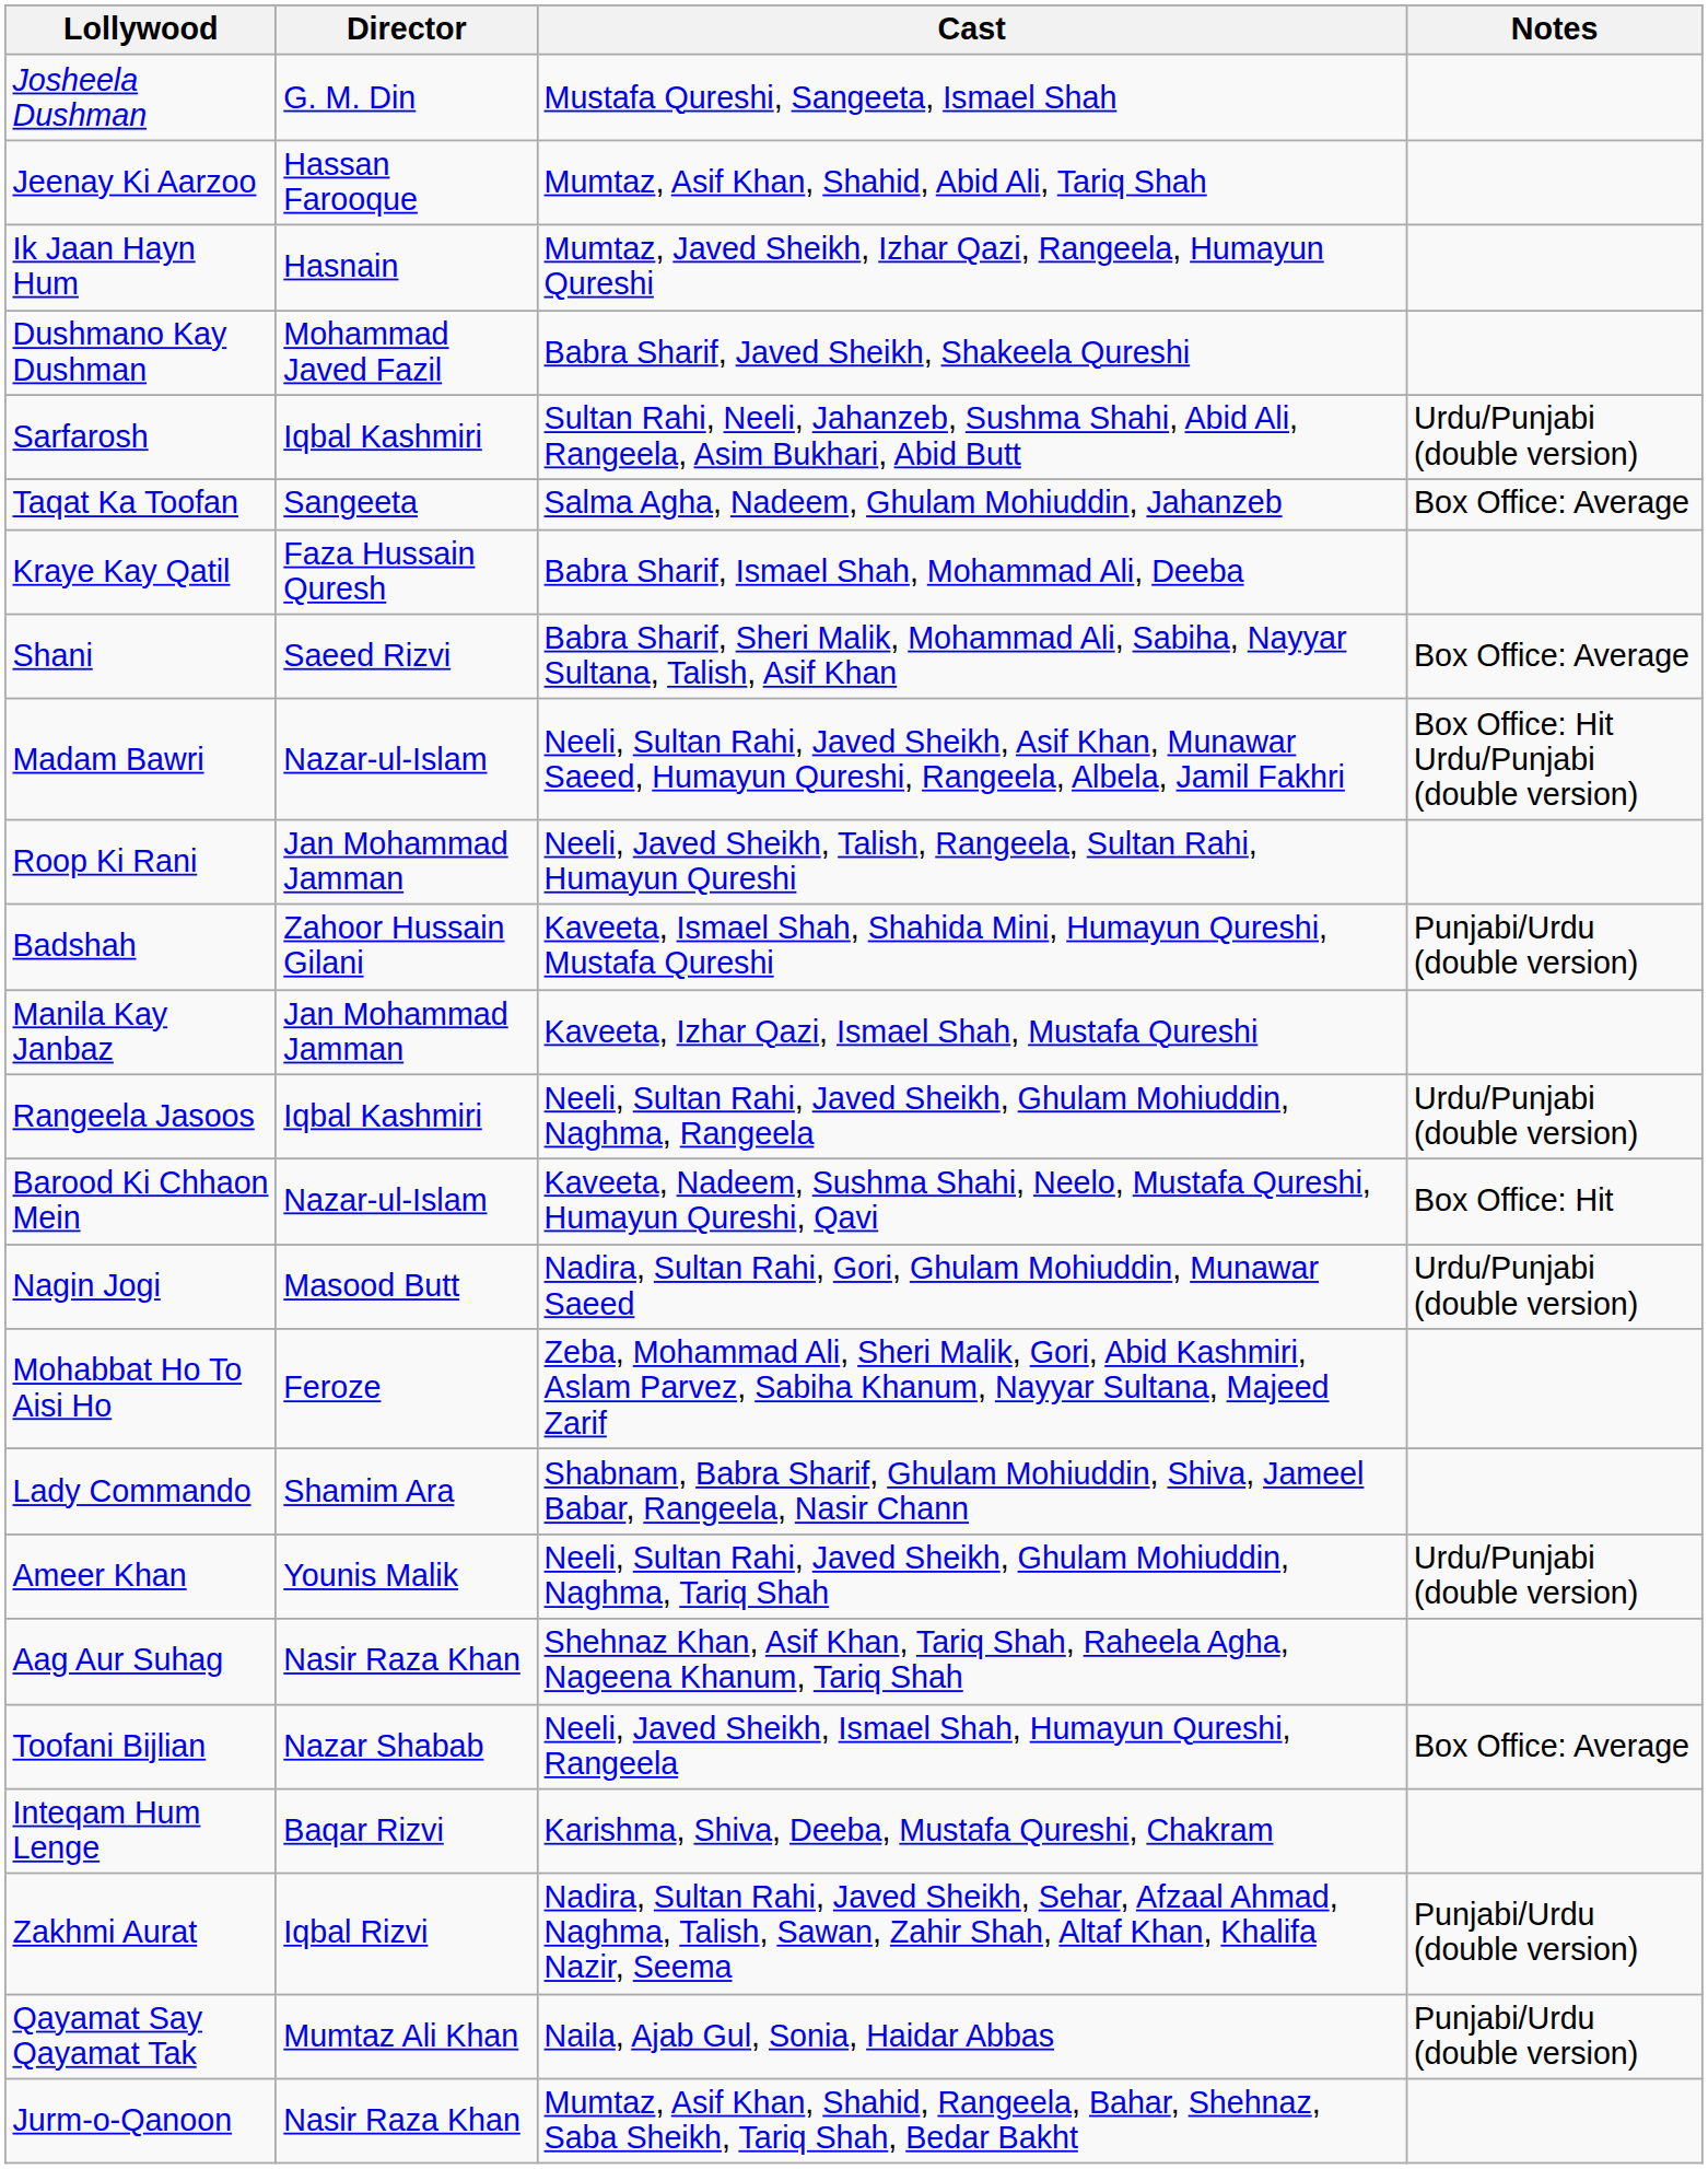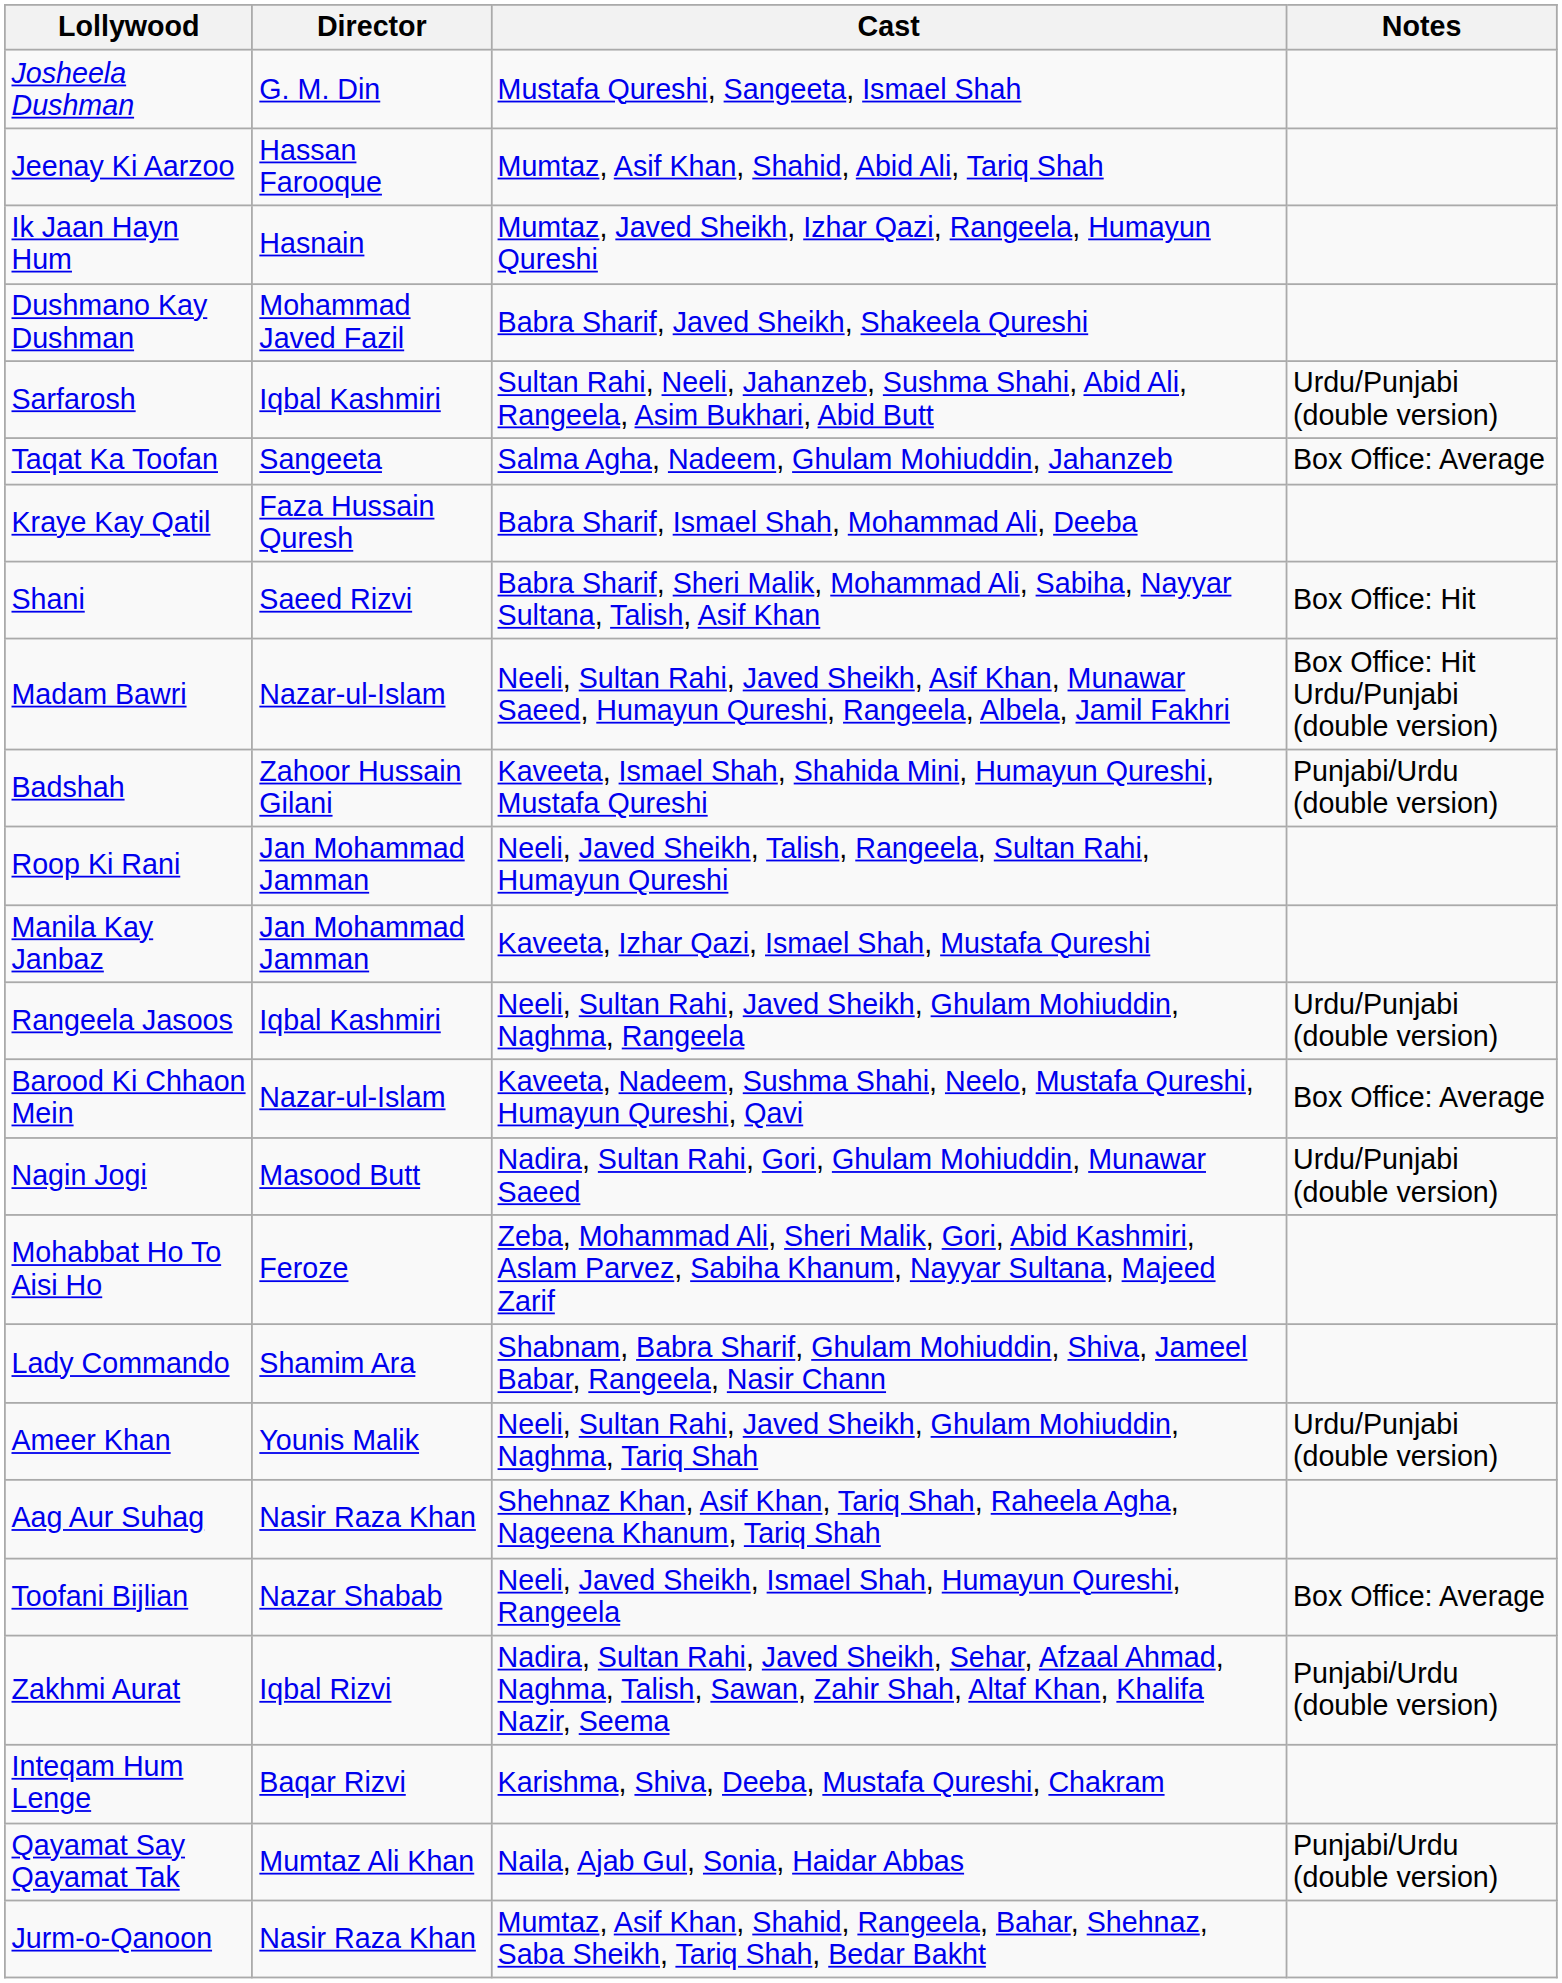 <table class="wikitable">
 <tr>
 <th>Lollywood</th>
 <th>Director</th>
 <th>Cast</th>
 <th>Notes</th>
 </tr>
 <tr>
 <td><em><a href='#'>Josheela Dushman</a></em></td>
 <td><a href='#'>G. M. Din</a></td>
 <td><a href='#'>Mustafa Qureshi</a>, <a href='#'>Sangeeta</a>, <a href='#'>Ismael Shah</a></td>
 <td></td>
 </tr>
 <tr>
 <td><a href='#'>Jeenay Ki Aarzoo</a></td>
 <td><a href='#'>Hassan Farooque</a></td>
 <td><a href='#'>Mumtaz</a>, <a href='#'>Asif Khan</a>, <a href='#'>Shahid</a>, <a href='#'>Abid Ali</a>, <a href='#'>Tariq Shah</a></td>
 <td></td>
 </tr>
 <tr>
 <td><a href='#'>Ik Jaan Hayn Hum</a></td>
 <td><a href='#'>Hasnain</a></td>
 <td><a href='#'>Mumtaz</a>, <a href='#'>Javed Sheikh</a>, <a href='#'>Izhar Qazi</a>, <a href='#'>Rangeela</a>, <a href='#'>Humayun Qureshi</a></td>
 <td></td>
 </tr>
 <tr>
 <td><a href='#'>Dushmano Kay Dushman</a></td>
 <td><a href='#'>Mohammad Javed Fazil</a></td>
 <td><a href='#'>Babra Sharif</a>, <a href='#'>Javed Sheikh</a>, <a href='#'>Shakeela Qureshi</a></td>
 <td></td>
 </tr>
 <tr>
 <td><a href='#'>Sarfarosh</a></td>
 <td><a href='#'>Iqbal Kashmiri</a></td>
 <td><a href='#'>Sultan Rahi</a>, <a href='#'>Neeli</a>, <a href='#'>Jahanzeb</a>, <a href='#'>Sushma Shahi</a>, <a href='#'>Abid Ali</a>, <a href='#'>Rangeela</a>, <a href='#'>Asim Bukhari</a>, <a href='#'>Abid Butt</a></td>
 <td>Urdu/Punjabi (double version)</td>
 </tr>
 <tr>
 <td><a href='#'>Taqat Ka Toofan</a></td>
 <td><a href='#'>Sangeeta</a></td>
 <td><a href='#'>Salma Agha</a>, <a href='#'>Nadeem</a>, <a href='#'>Ghulam Mohiuddin</a>, <a href='#'>Jahanzeb</a></td>
 <td>Box Office: Average</td>
 </tr>
 <tr>
 <td><a href='#'>Kraye Kay Qatil</a></td>
 <td><a href='#'>Faza Hussain Quresh</a></td>
 <td><a href='#'>Babra Sharif</a>, <a href='#'>Ismael Shah</a>, <a href='#'>Mohammad Ali</a>, <a href='#'>Deeba</a></td>
 <td></td>
 </tr>
 <tr>
 <td><a href='#'>Shani</a></td>
 <td><a href='#'>Saeed Rizvi</a></td>
 <td><a href='#'>Babra Sharif</a>, <a href='#'>Sheri Malik</a>, <a href='#'>Mohammad Ali</a>, <a href='#'>Sabiha</a>, <a href='#'>Nayyar Sultana</a>, <a href='#'>Talish</a>, <a href='#'>Asif Khan</a></td>
-<td>Box Office: Average</td>
+<td>Box Office: Hit</td>
 </tr>
 <tr>
 <td><a href='#'>Madam Bawri</a></td>
 <td><a href='#'>Nazar-ul-Islam</a></td>
 <td><a href='#'>Neeli</a>, <a href='#'>Sultan Rahi</a>, <a href='#'>Javed Sheikh</a>, <a href='#'>Asif Khan</a>, <a href='#'>Munawar Saeed</a>, <a href='#'>Humayun Qureshi</a>, <a href='#'>Rangeela</a>, <a href='#'>Albela</a>, <a href='#'>Jamil Fakhri</a></td>
 <td>Box Office: Hit<br>Urdu/Punjabi (double version)</td>
 </tr>
 <tr>
+<td><a href='#'>Badshah</a></td>
+<td><a href='#'>Zahoor Hussain Gilani</a></td>
+<td><a href='#'>Kaveeta</a>, <a href='#'>Ismael Shah</a>, <a href='#'>Shahida Mini</a>, <a href='#'>Humayun Qureshi</a>, <a href='#'>Mustafa Qureshi</a></td>
+<td>Punjabi/Urdu (double version)</td>
+</tr>
+<tr>
 <td><a href='#'>Roop Ki Rani</a></td>
 <td><a href='#'>Jan Mohammad Jamman</a></td>
 <td><a href='#'>Neeli</a>, <a href='#'>Javed Sheikh</a>, <a href='#'>Talish</a>, <a href='#'>Rangeela</a>, <a href='#'>Sultan Rahi</a>, <a href='#'>Humayun Qureshi</a></td>
 <td></td>
-</tr>
-<tr>
-<td><a href='#'>Badshah</a></td>
-<td><a href='#'>Zahoor Hussain Gilani</a></td>
-<td><a href='#'>Kaveeta</a>, <a href='#'>Ismael Shah</a>, <a href='#'>Shahida Mini</a>, <a href='#'>Humayun Qureshi</a>, <a href='#'>Mustafa Qureshi</a></td>
-<td>Punjabi/Urdu (double version)</td>
 </tr>
 <tr>
 <td><a href='#'>Manila Kay Janbaz</a></td>
 <td><a href='#'>Jan Mohammad Jamman</a></td>
 <td><a href='#'>Kaveeta</a>, <a href='#'>Izhar Qazi</a>, <a href='#'>Ismael Shah</a>, <a href='#'>Mustafa Qureshi</a></td>
 <td></td>
 </tr>
 <tr>
 <td><a href='#'>Rangeela Jasoos</a></td>
 <td><a href='#'>Iqbal Kashmiri</a></td>
 <td><a href='#'>Neeli</a>, <a href='#'>Sultan Rahi</a>, <a href='#'>Javed Sheikh</a>, <a href='#'>Ghulam Mohiuddin</a>, <a href='#'>Naghma</a>, <a href='#'>Rangeela</a></td>
 <td>Urdu/Punjabi (double version)</td>
 </tr>
 <tr>
 <td><a href='#'>Barood Ki Chhaon Mein</a></td>
 <td><a href='#'>Nazar-ul-Islam</a></td>
 <td><a href='#'>Kaveeta</a>, <a href='#'>Nadeem</a>, <a href='#'>Sushma Shahi</a>, <a href='#'>Neelo</a>, <a href='#'>Mustafa Qureshi</a>, <a href='#'>Humayun Qureshi</a>, <a href='#'>Qavi</a></td>
-<td>Box Office: Hit</td>
+<td>Box Office: Average</td>
 </tr>
 <tr>
 <td><a href='#'>Nagin Jogi</a></td>
 <td><a href='#'>Masood Butt</a></td>
 <td><a href='#'>Nadira</a>, <a href='#'>Sultan Rahi</a>, <a href='#'>Gori</a>, <a href='#'>Ghulam Mohiuddin</a>, <a href='#'>Munawar Saeed</a></td>
 <td>Urdu/Punjabi (double version)</td>
 </tr>
 <tr>
 <td><a href='#'>Mohabbat Ho To Aisi Ho</a></td>
 <td><a href='#'>Feroze</a></td>
 <td><a href='#'>Zeba</a>, <a href='#'>Mohammad Ali</a>, <a href='#'>Sheri Malik</a>, <a href='#'>Gori</a>, <a href='#'>Abid Kashmiri</a>, <a href='#'>Aslam Parvez</a>, <a href='#'>Sabiha Khanum</a>, <a href='#'>Nayyar Sultana</a>, <a href='#'>Majeed Zarif</a></td>
 <td></td>
 </tr>
 <tr>
 <td><a href='#'>Lady Commando</a></td>
 <td><a href='#'>Shamim Ara</a></td>
 <td><a href='#'>Shabnam</a>, <a href='#'>Babra Sharif</a>, <a href='#'>Ghulam Mohiuddin</a>, <a href='#'>Shiva</a>, <a href='#'>Jameel Babar</a>, <a href='#'>Rangeela</a>, <a href='#'>Nasir Chann</a></td>
 </tr>
 <tr>
 <td><a href='#'>Ameer Khan</a></td>
 <td><a href='#'>Younis Malik</a></td>
 <td><a href='#'>Neeli</a>, <a href='#'>Sultan Rahi</a>, <a href='#'>Javed Sheikh</a>, <a href='#'>Ghulam Mohiuddin</a>, <a href='#'>Naghma</a>, <a href='#'>Tariq Shah</a></td>
 <td>Urdu/Punjabi (double version)</td>
 </tr>
 <tr>
 <td><a href='#'>Aag Aur Suhag</a></td>
 <td><a href='#'>Nasir Raza Khan</a></td>
 <td><a href='#'>Shehnaz Khan</a>, <a href='#'>Asif Khan</a>, <a href='#'>Tariq Shah</a>, <a href='#'>Raheela Agha</a>, <a href='#'>Nageena Khanum</a>, <a href='#'>Tariq Shah</a></td>
 <td></td>
 </tr>
 <tr>
 <td><a href='#'>Toofani Bijlian</a></td>
 <td><a href='#'>Nazar Shabab</a></td>
 <td><a href='#'>Neeli</a>, <a href='#'>Javed Sheikh</a>, <a href='#'>Ismael Shah</a>, <a href='#'>Humayun Qureshi</a>, <a href='#'>Rangeela</a></td>
 <td>Box Office: Average</td>
 </tr>
 <tr>
+<td><a href='#'>Zakhmi Aurat</a></td>
+<td><a href='#'>Iqbal Rizvi</a></td>
+<td><a href='#'>Nadira</a>, <a href='#'>Sultan Rahi</a>, <a href='#'>Javed Sheikh</a>, <a href='#'>Sehar</a>, <a href='#'>Afzaal Ahmad</a>, <a href='#'>Naghma</a>, <a href='#'>Talish</a>, <a href='#'>Sawan</a>, <a href='#'>Zahir Shah</a>, <a href='#'>Altaf Khan</a>, <a href='#'>Khalifa Nazir</a>, <a href='#'>Seema</a></td>
+<td>Punjabi/Urdu (double version)</td>
+</tr>
+<tr>
 <td><a href='#'>Inteqam Hum Lenge</a></td>
 <td><a href='#'>Baqar Rizvi</a></td>
 <td><a href='#'>Karishma</a>, <a href='#'>Shiva</a>, <a href='#'>Deeba</a>, <a href='#'>Mustafa Qureshi</a>, <a href='#'>Chakram</a></td>
 <td></td>
-</tr>
-<tr>
-<td><a href='#'>Zakhmi Aurat</a></td>
-<td><a href='#'>Iqbal Rizvi</a></td>
-<td><a href='#'>Nadira</a>, <a href='#'>Sultan Rahi</a>, <a href='#'>Javed Sheikh</a>, <a href='#'>Sehar</a>, <a href='#'>Afzaal Ahmad</a>, <a href='#'>Naghma</a>, <a href='#'>Talish</a>, <a href='#'>Sawan</a>, <a href='#'>Zahir Shah</a>, <a href='#'>Altaf Khan</a>, <a href='#'>Khalifa Nazir</a>, <a href='#'>Seema</a></td>
-<td>Punjabi/Urdu (double version)</td>
 </tr>
 <tr>
 <td><a href='#'>Qayamat Say Qayamat Tak</a></td>
 <td><a href='#'>Mumtaz Ali Khan</a></td>
 <td><a href='#'>Naila</a>, <a href='#'>Ajab Gul</a>, <a href='#'>Sonia</a>, <a href='#'>Haidar Abbas</a></td>
 <td>Punjabi/Urdu (double version)</td>
 </tr>
 <tr>
 <td><a href='#'>Jurm-o-Qanoon</a></td>
 <td><a href='#'>Nasir Raza Khan</a></td>
 <td><a href='#'>Mumtaz</a>, <a href='#'>Asif Khan</a>, <a href='#'>Shahid</a>, <a href='#'>Rangeela</a>, <a href='#'>Bahar</a>, <a href='#'>Shehnaz</a>, <a href='#'>Saba Sheikh</a>, <a href='#'>Tariq Shah</a>, <a href='#'>Bedar Bakht</a></td>
 <td></td>
 </tr>
 </table>
